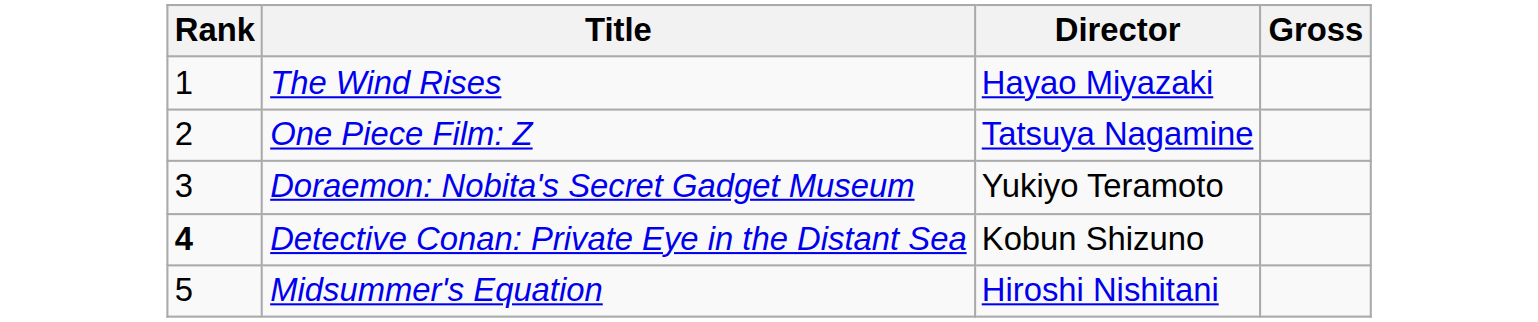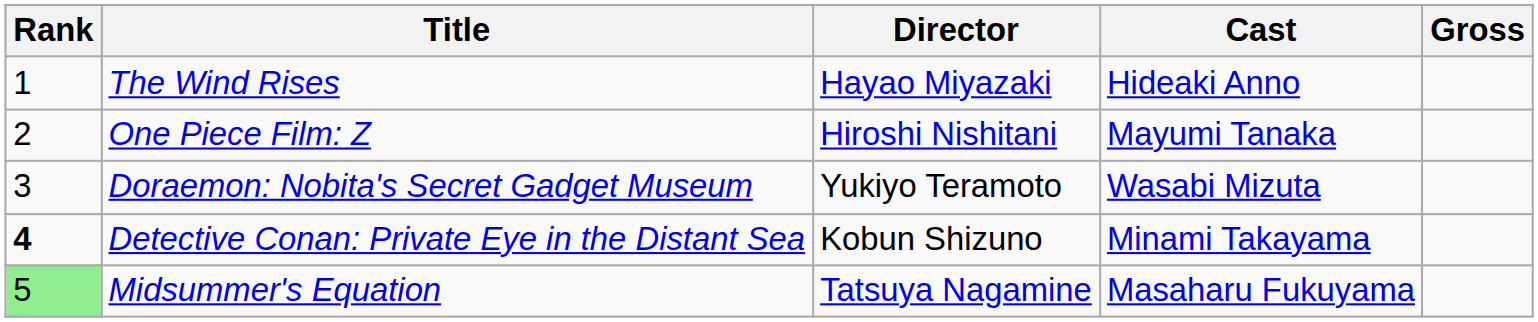 <table class="wikitable sortable" style="margin:auto; margin:auto;">
 <tr>
 <th>Rank</th>
 <th>Title</th>
 <th>Director</th>
+<th>Cast</th>
 <th>Gross</th>
 </tr>
 <tr>
 <td>1</td>
 <td><em><a href='#'>The Wind Rises</a></em></td>
 <td><a href='#'>Hayao Miyazaki</a></td>
+<td><a href='#'>Hideaki Anno</a></td>
 <td></td>
 </tr>
 <tr>
 <td>2</td>
 <td><em><a href='#'>One Piece Film: Z</a></em></td>
-<td><a href='#'>Tatsuya Nagamine</a></td>
+<td><a href='#'>Hiroshi Nishitani</a></td>
+<td><a href='#'>Mayumi Tanaka</a></td>
 <td></td>
 </tr>
 <tr>
 <td>3</td>
 <td><em><a href='#'>Doraemon: Nobita's Secret Gadget Museum</a></em></td>
 <td>Yukiyo Teramoto</td>
+<td><a href='#'>Wasabi Mizuta</a></td>
 <td></td>
 </tr>
 <tr>
 <td><strong>4</strong></td>
 <td><em><a href='#'>Detective Conan: Private Eye in the Distant Sea</a></em></td>
 <td>Kobun Shizuno</td>
+<td><a href='#'>Minami Takayama</a></td>
 <td></td>
 </tr>
 <tr>
-<td>5</td>
+<td style="background: lightgreen;">5</td>
 <td><em><a href='#'>Midsummer's Equation</a></em></td>
-<td><a href='#'>Hiroshi Nishitani</a></td>
+<td><a href='#'>Tatsuya Nagamine</a></td>
+<td><a href='#'>Masaharu Fukuyama</a></td>
 <td></td>
 </tr>
 </table>
